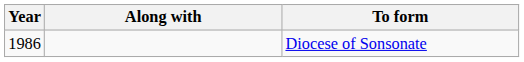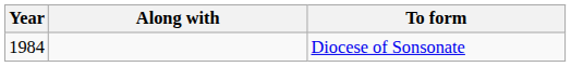 <table class="wikitable">
 <tr>
 <th>Year</th>
 <th width="225">Along with</th>
 <th width="225">To form</th>
 </tr>
 <tr valign="top">
-<td>1986</td>
+<td>1984</td>
 <td></td>
 <td><a href='#'>Diocese of Sonsonate</a></td>
 </tr>
 </table>
